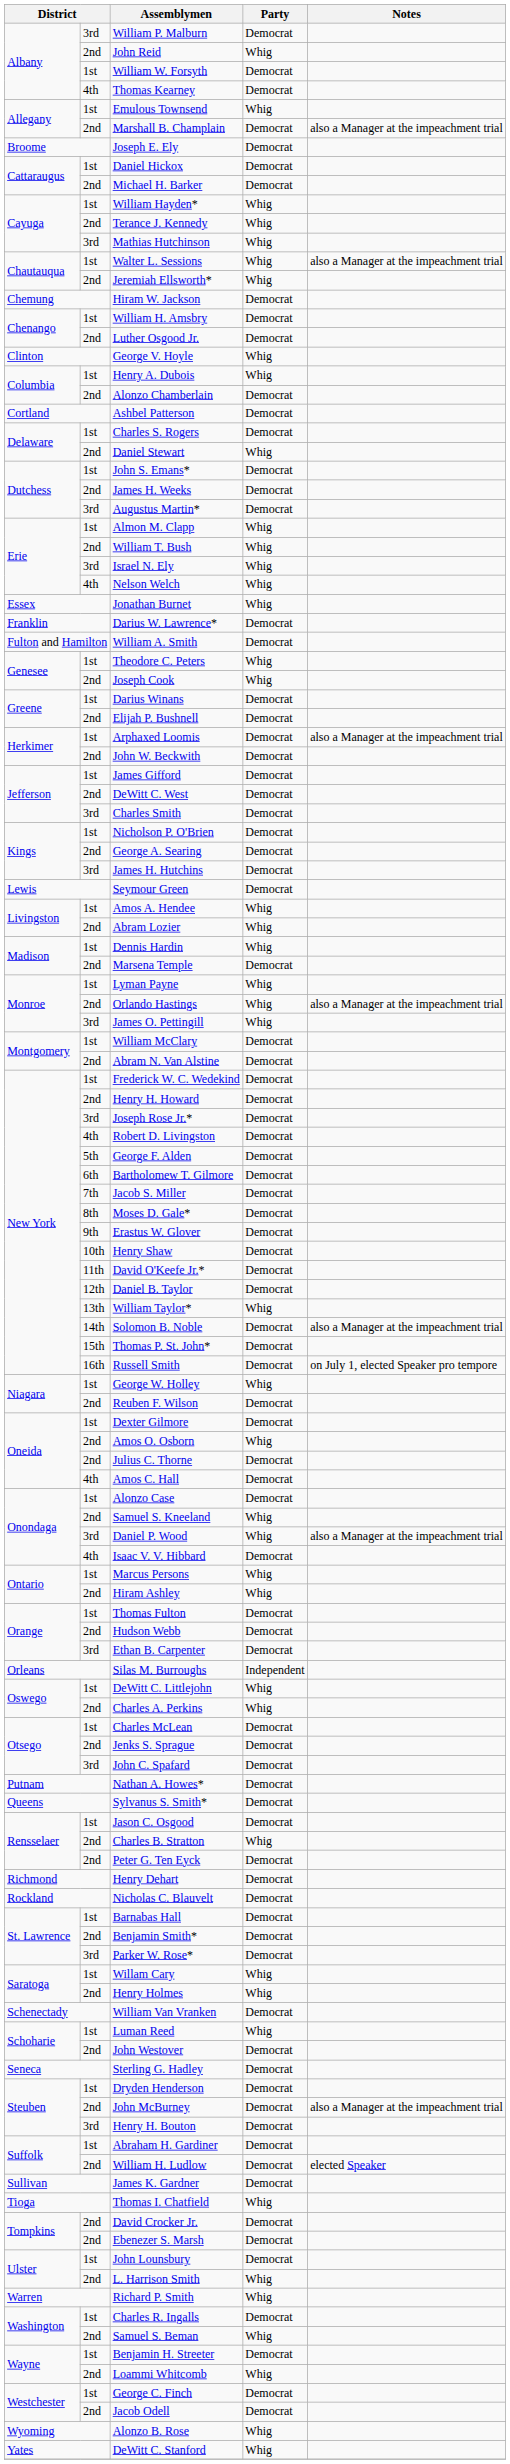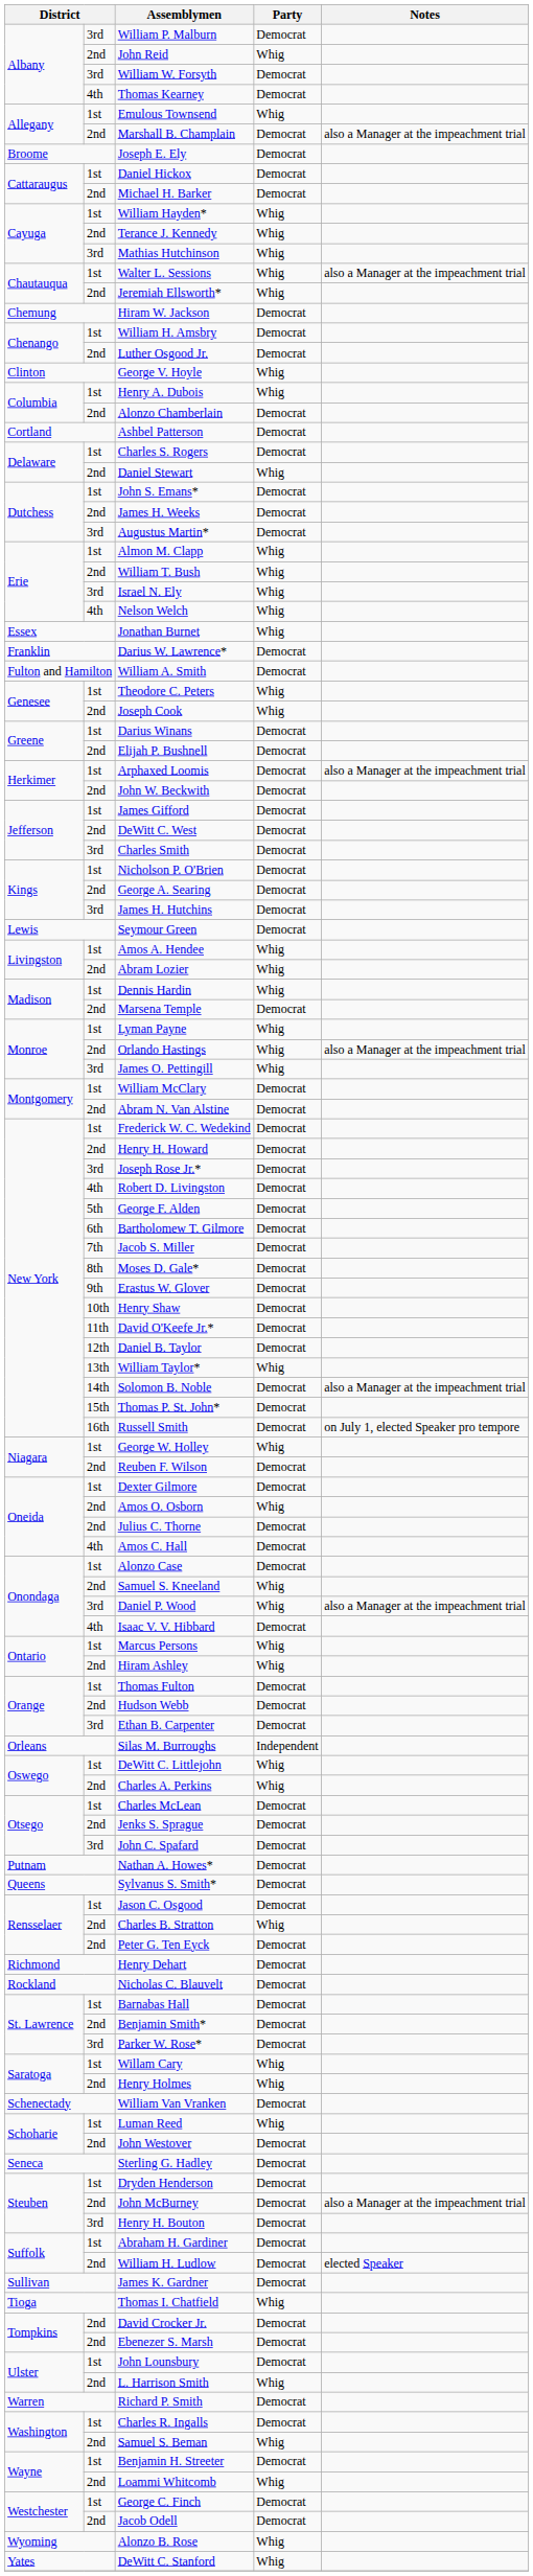 <table class=wikitable>
 <tr>
 <th colspan="2">District</th>
 <th>Assemblymen</th>
 <th>Party</th>
 <th>Notes</th>
 </tr>
 <tr>
 <td rowspan="4"><a href='#'>Albany</a></td>
 <td>3rd</td>
 <td><a href='#'>William P. Malburn</a></td>
 <td>Democrat</td>
 <td></td>
 </tr>
 <tr>
 <td>2nd</td>
 <td><a href='#'>John Reid</a></td>
 <td>Whig</td>
 <td></td>
 </tr>
 <tr>
-<td>1st</td>
+<td>3rd</td>
 <td><a href='#'>William W. Forsyth</a></td>
 <td>Democrat</td>
 <td></td>
 </tr>
 <tr>
 <td>4th</td>
 <td><a href='#'>Thomas Kearney</a></td>
 <td>Democrat</td>
 <td></td>
 </tr>
 <tr>
 <td rowspan="2"><a href='#'>Allegany</a></td>
 <td>1st</td>
 <td><a href='#'>Emulous Townsend</a></td>
 <td>Whig</td>
 <td></td>
 </tr>
 <tr>
 <td>2nd</td>
 <td><a href='#'>Marshall B. Champlain</a></td>
 <td>Democrat</td>
 <td>also a Manager at the impeachment trial</td>
 </tr>
 <tr>
 <td colspan="2"><a href='#'>Broome</a></td>
 <td><a href='#'>Joseph E. Ely</a></td>
 <td>Democrat</td>
 <td></td>
 </tr>
 <tr>
 <td rowspan="2"><a href='#'>Cattaraugus</a></td>
 <td>1st</td>
 <td><a href='#'>Daniel Hickox</a></td>
 <td>Democrat</td>
 <td></td>
 </tr>
 <tr>
 <td>2nd</td>
 <td><a href='#'>Michael H. Barker</a></td>
 <td>Democrat</td>
 <td></td>
 </tr>
 <tr>
 <td rowspan="3"><a href='#'>Cayuga</a></td>
 <td>1st</td>
 <td><a href='#'>William Hayden</a>*</td>
 <td>Whig</td>
 <td></td>
 </tr>
 <tr>
 <td>2nd</td>
 <td><a href='#'>Terance J. Kennedy</a></td>
 <td>Whig</td>
 <td></td>
 </tr>
 <tr>
 <td>3rd</td>
 <td><a href='#'>Mathias Hutchinson</a></td>
 <td>Whig</td>
 <td></td>
 </tr>
 <tr>
 <td rowspan="2"><a href='#'>Chautauqua</a></td>
 <td>1st</td>
 <td><a href='#'>Walter L. Sessions</a></td>
 <td>Whig</td>
 <td>also a Manager at the impeachment trial</td>
 </tr>
 <tr>
 <td>2nd</td>
 <td><a href='#'>Jeremiah Ellsworth</a>*</td>
 <td>Whig</td>
 <td></td>
 </tr>
 <tr>
 <td colspan="2"><a href='#'>Chemung</a></td>
 <td><a href='#'>Hiram W. Jackson</a></td>
 <td>Democrat</td>
 <td></td>
 </tr>
 <tr>
 <td rowspan="2"><a href='#'>Chenango</a></td>
 <td>1st</td>
 <td><a href='#'>William H. Amsbry</a></td>
 <td>Democrat</td>
 <td></td>
 </tr>
 <tr>
 <td>2nd</td>
 <td><a href='#'>Luther Osgood Jr.</a></td>
 <td>Democrat</td>
 <td></td>
 </tr>
 <tr>
 <td colspan="2"><a href='#'>Clinton</a></td>
 <td><a href='#'>George V. Hoyle</a></td>
 <td>Whig</td>
 <td></td>
 </tr>
 <tr>
 <td rowspan="2"><a href='#'>Columbia</a></td>
 <td>1st</td>
 <td><a href='#'>Henry A. Dubois</a></td>
 <td>Whig</td>
 <td></td>
 </tr>
 <tr>
 <td>2nd</td>
 <td><a href='#'>Alonzo Chamberlain</a></td>
 <td>Democrat</td>
 <td></td>
 </tr>
 <tr>
 <td colspan="2"><a href='#'>Cortland</a></td>
 <td><a href='#'>Ashbel Patterson</a></td>
 <td>Democrat</td>
 <td></td>
 </tr>
 <tr>
 <td rowspan="2"><a href='#'>Delaware</a></td>
 <td>1st</td>
 <td><a href='#'>Charles S. Rogers</a></td>
 <td>Democrat</td>
 <td></td>
 </tr>
 <tr>
 <td>2nd</td>
 <td><a href='#'>Daniel Stewart</a></td>
 <td>Whig</td>
 <td></td>
 </tr>
 <tr>
 <td rowspan="3"><a href='#'>Dutchess</a></td>
 <td>1st</td>
 <td><a href='#'>John S. Emans</a>*</td>
 <td>Democrat</td>
 <td></td>
 </tr>
 <tr>
 <td>2nd</td>
 <td><a href='#'>James H. Weeks</a></td>
 <td>Democrat</td>
 <td></td>
 </tr>
 <tr>
 <td>3rd</td>
 <td><a href='#'>Augustus Martin</a>*</td>
 <td>Democrat</td>
 <td></td>
 </tr>
 <tr>
 <td rowspan="4"><a href='#'>Erie</a></td>
 <td>1st</td>
 <td><a href='#'>Almon M. Clapp</a></td>
 <td>Whig</td>
 <td></td>
 </tr>
 <tr>
 <td>2nd</td>
 <td><a href='#'>William T. Bush</a></td>
 <td>Whig</td>
 <td></td>
 </tr>
 <tr>
 <td>3rd</td>
 <td><a href='#'>Israel N. Ely</a></td>
 <td>Whig</td>
 <td></td>
 </tr>
 <tr>
 <td>4th</td>
 <td><a href='#'>Nelson Welch</a></td>
 <td>Whig</td>
 <td></td>
 </tr>
 <tr>
 <td colspan="2"><a href='#'>Essex</a></td>
 <td><a href='#'>Jonathan Burnet</a></td>
 <td>Whig</td>
 <td></td>
 </tr>
 <tr>
 <td colspan="2"><a href='#'>Franklin</a></td>
 <td><a href='#'>Darius W. Lawrence</a>*</td>
 <td>Democrat</td>
 <td></td>
 </tr>
 <tr>
 <td colspan="2"><a href='#'>Fulton</a> and <a href='#'>Hamilton</a></td>
 <td><a href='#'>William A. Smith</a></td>
 <td>Democrat</td>
 <td></td>
 </tr>
 <tr>
 <td rowspan="2"><a href='#'>Genesee</a></td>
 <td>1st</td>
 <td><a href='#'>Theodore C. Peters</a></td>
 <td>Whig</td>
 <td></td>
 </tr>
 <tr>
 <td>2nd</td>
 <td><a href='#'>Joseph Cook</a></td>
 <td>Whig</td>
 <td></td>
 </tr>
 <tr>
 <td rowspan="2"><a href='#'>Greene</a></td>
 <td>1st</td>
 <td><a href='#'>Darius Winans</a></td>
 <td>Democrat</td>
 <td></td>
 </tr>
 <tr>
 <td>2nd</td>
 <td><a href='#'>Elijah P. Bushnell</a></td>
 <td>Democrat</td>
 <td></td>
 </tr>
 <tr>
 <td rowspan="2"><a href='#'>Herkimer</a></td>
 <td>1st</td>
 <td><a href='#'>Arphaxed Loomis</a></td>
 <td>Democrat</td>
 <td>also a Manager at the impeachment trial</td>
 </tr>
 <tr>
 <td>2nd</td>
 <td><a href='#'>John W. Beckwith</a></td>
 <td>Democrat</td>
 <td></td>
 </tr>
 <tr>
 <td rowspan="3"><a href='#'>Jefferson</a></td>
 <td>1st</td>
 <td><a href='#'>James Gifford</a></td>
 <td>Democrat</td>
 <td></td>
 </tr>
 <tr>
 <td>2nd</td>
 <td><a href='#'>DeWitt C. West</a></td>
 <td>Democrat</td>
 <td></td>
 </tr>
 <tr>
 <td>3rd</td>
 <td><a href='#'>Charles Smith</a></td>
 <td>Democrat</td>
 <td></td>
 </tr>
 <tr>
 <td rowspan="3"><a href='#'>Kings</a></td>
 <td>1st</td>
 <td><a href='#'>Nicholson P. O'Brien</a></td>
 <td>Democrat</td>
 <td></td>
 </tr>
 <tr>
 <td>2nd</td>
 <td><a href='#'>George A. Searing</a></td>
 <td>Democrat</td>
 <td></td>
 </tr>
 <tr>
 <td>3rd</td>
 <td><a href='#'>James H. Hutchins</a></td>
 <td>Democrat</td>
 <td></td>
 </tr>
 <tr>
 <td colspan="2"><a href='#'>Lewis</a></td>
 <td><a href='#'>Seymour Green</a></td>
 <td>Democrat</td>
 <td></td>
 </tr>
 <tr>
 <td rowspan="2"><a href='#'>Livingston</a></td>
 <td>1st</td>
 <td><a href='#'>Amos A. Hendee</a></td>
 <td>Whig</td>
 <td></td>
 </tr>
 <tr>
 <td>2nd</td>
 <td><a href='#'>Abram Lozier</a></td>
 <td>Whig</td>
 <td></td>
 </tr>
 <tr>
 <td rowspan="2"><a href='#'>Madison</a></td>
 <td>1st</td>
 <td><a href='#'>Dennis Hardin</a></td>
 <td>Whig</td>
 <td></td>
 </tr>
 <tr>
 <td>2nd</td>
 <td><a href='#'>Marsena Temple</a></td>
 <td>Democrat</td>
 <td></td>
 </tr>
 <tr>
 <td rowspan="3"><a href='#'>Monroe</a></td>
 <td>1st</td>
 <td><a href='#'>Lyman Payne</a></td>
 <td>Whig</td>
 <td></td>
 </tr>
 <tr>
 <td>2nd</td>
 <td><a href='#'>Orlando Hastings</a></td>
 <td>Whig</td>
 <td>also a Manager at the impeachment trial</td>
 </tr>
 <tr>
 <td>3rd</td>
 <td><a href='#'>James O. Pettingill</a></td>
 <td>Whig</td>
 <td></td>
 </tr>
 <tr>
 <td rowspan="2"><a href='#'>Montgomery</a></td>
 <td>1st</td>
 <td><a href='#'>William McClary</a></td>
 <td>Democrat</td>
 <td></td>
 </tr>
 <tr>
 <td>2nd</td>
 <td><a href='#'>Abram N. Van Alstine</a></td>
 <td>Democrat</td>
 <td></td>
 </tr>
 <tr>
 <td rowspan="16"><a href='#'>New York</a></td>
 <td>1st</td>
 <td><a href='#'>Frederick W. C. Wedekind</a></td>
 <td>Democrat</td>
 <td></td>
 </tr>
 <tr>
 <td>2nd</td>
 <td><a href='#'>Henry H. Howard</a></td>
 <td>Democrat</td>
 <td></td>
 </tr>
 <tr>
 <td>3rd</td>
 <td><a href='#'>Joseph Rose Jr.</a>*</td>
 <td>Democrat</td>
 <td></td>
 </tr>
 <tr>
 <td>4th</td>
 <td><a href='#'>Robert D. Livingston</a></td>
 <td>Democrat</td>
 <td></td>
 </tr>
 <tr>
 <td>5th</td>
 <td><a href='#'>George F. Alden</a></td>
 <td>Democrat</td>
 <td></td>
 </tr>
 <tr>
 <td>6th</td>
 <td><a href='#'>Bartholomew T. Gilmore</a></td>
 <td>Democrat</td>
 <td></td>
 </tr>
 <tr>
 <td>7th</td>
 <td><a href='#'>Jacob S. Miller</a></td>
 <td>Democrat</td>
 <td></td>
 </tr>
 <tr>
 <td>8th</td>
 <td><a href='#'>Moses D. Gale</a>*</td>
 <td>Democrat</td>
 <td></td>
 </tr>
 <tr>
 <td>9th</td>
 <td><a href='#'>Erastus W. Glover</a></td>
 <td>Democrat</td>
 <td></td>
 </tr>
 <tr>
 <td>10th</td>
 <td><a href='#'>Henry Shaw</a></td>
 <td>Democrat</td>
 <td></td>
 </tr>
 <tr>
 <td>11th</td>
 <td><a href='#'>David O'Keefe Jr.</a>*</td>
 <td>Democrat</td>
 <td></td>
 </tr>
 <tr>
 <td>12th</td>
 <td><a href='#'>Daniel B. Taylor</a></td>
 <td>Democrat</td>
 <td></td>
 </tr>
 <tr>
 <td>13th</td>
 <td><a href='#'>William Taylor</a>*</td>
 <td>Whig</td>
 <td></td>
 </tr>
 <tr>
 <td>14th</td>
 <td><a href='#'>Solomon B. Noble</a></td>
 <td>Democrat</td>
 <td>also a Manager at the impeachment trial</td>
 </tr>
 <tr>
 <td>15th</td>
 <td><a href='#'>Thomas P. St. John</a>*</td>
 <td>Democrat</td>
 <td></td>
 </tr>
 <tr>
 <td>16th</td>
 <td><a href='#'>Russell Smith</a></td>
 <td>Democrat</td>
 <td>on July 1, elected Speaker pro tempore</td>
 </tr>
 <tr>
 <td rowspan="2"><a href='#'>Niagara</a></td>
 <td>1st</td>
 <td><a href='#'>George W. Holley</a></td>
 <td>Whig</td>
 <td></td>
 </tr>
 <tr>
 <td>2nd</td>
 <td><a href='#'>Reuben F. Wilson</a></td>
 <td>Democrat</td>
 <td></td>
 </tr>
 <tr>
 <td rowspan="4"><a href='#'>Oneida</a></td>
 <td>1st</td>
 <td><a href='#'>Dexter Gilmore</a></td>
 <td>Democrat</td>
 <td></td>
 </tr>
 <tr>
 <td>2nd</td>
 <td><a href='#'>Amos O. Osborn</a></td>
 <td>Whig</td>
 <td></td>
 </tr>
 <tr>
 <td>2nd</td>
 <td><a href='#'>Julius C. Thorne</a></td>
 <td>Democrat</td>
 <td></td>
 </tr>
 <tr>
 <td>4th</td>
 <td><a href='#'>Amos C. Hall</a></td>
 <td>Democrat</td>
 <td></td>
 </tr>
 <tr>
 <td rowspan="4"><a href='#'>Onondaga</a></td>
 <td>1st</td>
 <td><a href='#'>Alonzo Case</a></td>
 <td>Democrat</td>
 <td></td>
 </tr>
 <tr>
 <td>2nd</td>
 <td><a href='#'>Samuel S. Kneeland</a></td>
 <td>Whig</td>
 <td></td>
 </tr>
 <tr>
 <td>3rd</td>
 <td><a href='#'>Daniel P. Wood</a></td>
 <td>Whig</td>
 <td>also a Manager at the impeachment trial</td>
 </tr>
 <tr>
 <td>4th</td>
 <td><a href='#'>Isaac V. V. Hibbard</a></td>
 <td>Democrat</td>
 <td></td>
 </tr>
 <tr>
 <td rowspan="2"><a href='#'>Ontario</a></td>
 <td>1st</td>
 <td><a href='#'>Marcus Persons</a></td>
 <td>Whig</td>
 <td></td>
 </tr>
 <tr>
 <td>2nd</td>
 <td><a href='#'>Hiram Ashley</a></td>
 <td>Whig</td>
 <td></td>
 </tr>
 <tr>
 <td rowspan="3"><a href='#'>Orange</a></td>
 <td>1st</td>
 <td><a href='#'>Thomas Fulton</a></td>
 <td>Democrat</td>
 <td></td>
 </tr>
 <tr>
 <td>2nd</td>
 <td><a href='#'>Hudson Webb</a></td>
 <td>Democrat</td>
 <td></td>
 </tr>
 <tr>
 <td>3rd</td>
 <td><a href='#'>Ethan B. Carpenter</a></td>
 <td>Democrat</td>
 <td></td>
 </tr>
 <tr>
 <td colspan="2"><a href='#'>Orleans</a></td>
 <td><a href='#'>Silas M. Burroughs</a></td>
 <td>Independent</td>
 <td></td>
 </tr>
 <tr>
 <td rowspan="2"><a href='#'>Oswego</a></td>
 <td>1st</td>
 <td><a href='#'>DeWitt C. Littlejohn</a></td>
 <td>Whig</td>
 <td></td>
 </tr>
 <tr>
 <td>2nd</td>
 <td><a href='#'>Charles A. Perkins</a></td>
 <td>Whig</td>
 <td></td>
 </tr>
 <tr>
 <td rowspan="3"><a href='#'>Otsego</a></td>
 <td>1st</td>
 <td><a href='#'>Charles McLean</a></td>
 <td>Democrat</td>
 <td></td>
 </tr>
 <tr>
 <td>2nd</td>
 <td><a href='#'>Jenks S. Sprague</a></td>
 <td>Democrat</td>
 <td></td>
 </tr>
 <tr>
 <td>3rd</td>
 <td><a href='#'>John C. Spafard</a></td>
 <td>Democrat</td>
 <td></td>
 </tr>
 <tr>
 <td colspan="2"><a href='#'>Putnam</a></td>
 <td><a href='#'>Nathan A. Howes</a>*</td>
 <td>Democrat</td>
 <td></td>
 </tr>
 <tr>
 <td colspan="2"><a href='#'>Queens</a></td>
 <td><a href='#'>Sylvanus S. Smith</a>*</td>
 <td>Democrat</td>
 <td></td>
 </tr>
 <tr>
 <td rowspan="3"><a href='#'>Rensselaer</a></td>
 <td>1st</td>
 <td><a href='#'>Jason C. Osgood</a></td>
 <td>Democrat</td>
 <td></td>
 </tr>
 <tr>
 <td>2nd</td>
 <td><a href='#'>Charles B. Stratton</a></td>
 <td>Whig</td>
 <td></td>
 </tr>
 <tr>
 <td>2nd</td>
 <td><a href='#'>Peter G. Ten Eyck</a></td>
 <td>Democrat</td>
 <td></td>
 </tr>
 <tr>
 <td colspan="2"><a href='#'>Richmond</a></td>
 <td><a href='#'>Henry Dehart</a></td>
 <td>Democrat</td>
 <td></td>
 </tr>
 <tr>
 <td colspan="2"><a href='#'>Rockland</a></td>
 <td><a href='#'>Nicholas C. Blauvelt</a></td>
 <td>Democrat</td>
 <td></td>
 </tr>
 <tr>
 <td rowspan="3"><a href='#'>St. Lawrence</a></td>
 <td>1st</td>
 <td><a href='#'>Barnabas Hall</a></td>
 <td>Democrat</td>
 <td></td>
 </tr>
 <tr>
 <td>2nd</td>
 <td><a href='#'>Benjamin Smith</a>*</td>
 <td>Democrat</td>
 <td></td>
 </tr>
 <tr>
 <td>3rd</td>
 <td><a href='#'>Parker W. Rose</a>*</td>
 <td>Democrat</td>
 <td></td>
 </tr>
 <tr>
 <td rowspan="2"><a href='#'>Saratoga</a></td>
 <td>1st</td>
 <td><a href='#'>Willam Cary</a></td>
 <td>Whig</td>
 <td></td>
 </tr>
 <tr>
 <td>2nd</td>
 <td><a href='#'>Henry Holmes</a></td>
 <td>Whig</td>
 <td></td>
 </tr>
 <tr>
 <td colspan="2"><a href='#'>Schenectady</a></td>
 <td><a href='#'>William Van Vranken</a></td>
 <td>Democrat</td>
 <td></td>
 </tr>
 <tr>
 <td rowspan="2"><a href='#'>Schoharie</a></td>
 <td>1st</td>
 <td><a href='#'>Luman Reed</a></td>
 <td>Whig</td>
 <td></td>
 </tr>
 <tr>
 <td>2nd</td>
 <td><a href='#'>John Westover</a></td>
 <td>Democrat</td>
 <td></td>
 </tr>
 <tr>
 <td colspan="2"><a href='#'>Seneca</a></td>
 <td><a href='#'>Sterling G. Hadley</a></td>
 <td>Democrat</td>
 <td></td>
 </tr>
 <tr>
 <td rowspan="3"><a href='#'>Steuben</a></td>
 <td>1st</td>
 <td><a href='#'>Dryden Henderson</a></td>
 <td>Democrat</td>
 <td></td>
 </tr>
 <tr>
 <td>2nd</td>
 <td><a href='#'>John McBurney</a></td>
 <td>Democrat</td>
 <td>also a Manager at the impeachment trial</td>
 </tr>
 <tr>
 <td>3rd</td>
 <td><a href='#'>Henry H. Bouton</a></td>
 <td>Democrat</td>
 <td></td>
 </tr>
 <tr>
 <td rowspan="2"><a href='#'>Suffolk</a></td>
 <td>1st</td>
 <td><a href='#'>Abraham H. Gardiner</a></td>
 <td>Democrat</td>
 <td></td>
 </tr>
 <tr>
 <td>2nd</td>
 <td><a href='#'>William H. Ludlow</a></td>
 <td>Democrat</td>
 <td>elected <a href='#'>Speaker</a></td>
 </tr>
 <tr>
 <td colspan="2"><a href='#'>Sullivan</a></td>
 <td><a href='#'>James K. Gardner</a></td>
 <td>Democrat</td>
 <td></td>
 </tr>
 <tr>
 <td colspan="2"><a href='#'>Tioga</a></td>
 <td><a href='#'>Thomas I. Chatfield</a></td>
 <td>Whig</td>
 <td></td>
 </tr>
 <tr>
 <td rowspan="2"><a href='#'>Tompkins</a></td>
 <td>2nd</td>
 <td><a href='#'>David Crocker Jr.</a></td>
 <td>Democrat</td>
 <td></td>
 </tr>
 <tr>
 <td>2nd</td>
 <td><a href='#'>Ebenezer S. Marsh</a></td>
 <td>Democrat</td>
 <td></td>
 </tr>
 <tr>
 <td rowspan="2"><a href='#'>Ulster</a></td>
 <td>1st</td>
 <td><a href='#'>John Lounsbury</a></td>
 <td>Democrat</td>
 <td></td>
 </tr>
 <tr>
 <td>2nd</td>
 <td><a href='#'>L. Harrison Smith</a></td>
 <td>Whig</td>
 <td></td>
 </tr>
 <tr>
 <td colspan="2"><a href='#'>Warren</a></td>
 <td><a href='#'>Richard P. Smith</a></td>
-<td>Whig</td>
+<td>Democrat</td>
 <td></td>
 </tr>
 <tr>
 <td rowspan="2"><a href='#'>Washington</a></td>
 <td>1st</td>
 <td><a href='#'>Charles R. Ingalls</a></td>
 <td>Democrat</td>
 <td></td>
 </tr>
 <tr>
 <td>2nd</td>
 <td><a href='#'>Samuel S. Beman</a></td>
 <td>Whig</td>
 <td></td>
 </tr>
 <tr>
 <td rowspan="2"><a href='#'>Wayne</a></td>
 <td>1st</td>
 <td><a href='#'>Benjamin H. Streeter</a></td>
 <td>Democrat</td>
 <td></td>
 </tr>
 <tr>
 <td>2nd</td>
 <td><a href='#'>Loammi Whitcomb</a></td>
 <td>Whig</td>
 <td></td>
 </tr>
 <tr>
 <td rowspan="2"><a href='#'>Westchester</a></td>
 <td>1st</td>
 <td><a href='#'>George C. Finch</a></td>
 <td>Democrat</td>
 <td></td>
 </tr>
 <tr>
 <td>2nd</td>
 <td><a href='#'>Jacob Odell</a></td>
 <td>Democrat</td>
 <td></td>
 </tr>
 <tr>
 <td colspan="2"><a href='#'>Wyoming</a></td>
 <td><a href='#'>Alonzo B. Rose</a></td>
 <td>Whig</td>
 <td></td>
 </tr>
 <tr>
 <td colspan="2"><a href='#'>Yates</a></td>
 <td><a href='#'>DeWitt C. Stanford</a></td>
 <td>Whig</td>
 <td></td>
 </tr>
 <tr>
 </tr>
 </table>
